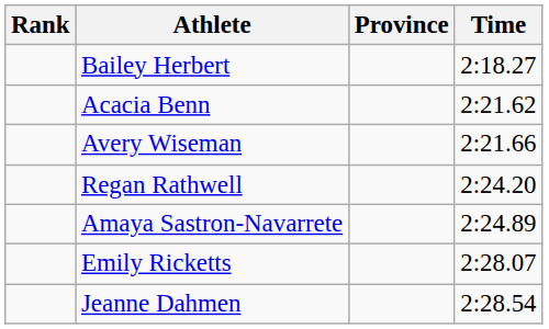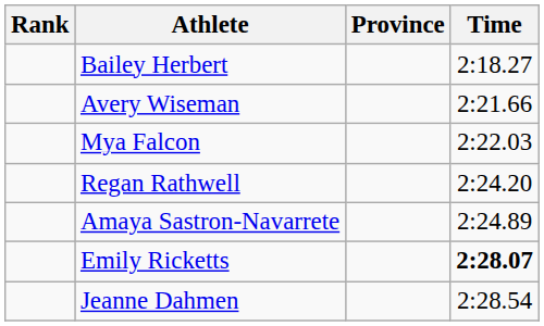 <table class="wikitable sortable" style="text-align:center">
 <tr>
 <th>Rank</th>
 <th>Athlete</th>
 <th>Province</th>
 <th>Time</th>
 </tr>
 <tr>
 <td></td>
 <td align=left><a href='#'>Bailey Herbert</a></td>
 <td style="text-align:left;"></td>
 <td>2:18.27</td>
 </tr>
 <tr>
 <td></td>
-<td align=left><a href='#'>Acacia Benn</a></td>
+<td align=left><a href='#'>Avery Wiseman</a></td>
 <td style="text-align:left;"></td>
-<td>2:21.62</td>
+<td>2:21.66</td>
 </tr>
 <tr>
 <td></td>
-<td align=left><a href='#'>Avery Wiseman</a></td>
+<td align=left><a href='#'>Mya Falcon</a></td>
 <td style="text-align:left;"></td>
-<td>2:21.66</td>
+<td>2:22.03</td>
 </tr>
 <tr>
 <td></td>
 <td align=left><a href='#'>Regan Rathwell</a></td>
 <td style="text-align:left;"></td>
 <td>2:24.20</td>
 </tr>
 <tr>
 <td></td>
 <td align=left><a href='#'>Amaya Sastron-Navarrete</a></td>
 <td style="text-align:left;"></td>
 <td>2:24.89</td>
 </tr>
 <tr>
 <td></td>
 <td align=left><a href='#'>Emily Ricketts</a></td>
 <td style="text-align:left;"></td>
-<td>2:28.07</td>
+<td><strong>2:28.07</strong></td>
 </tr>
 <tr>
 <td></td>
 <td align=left><a href='#'>Jeanne Dahmen</a></td>
 <td style="text-align:left;"></td>
 <td>2:28.54</td>
 </tr>
 </table>
